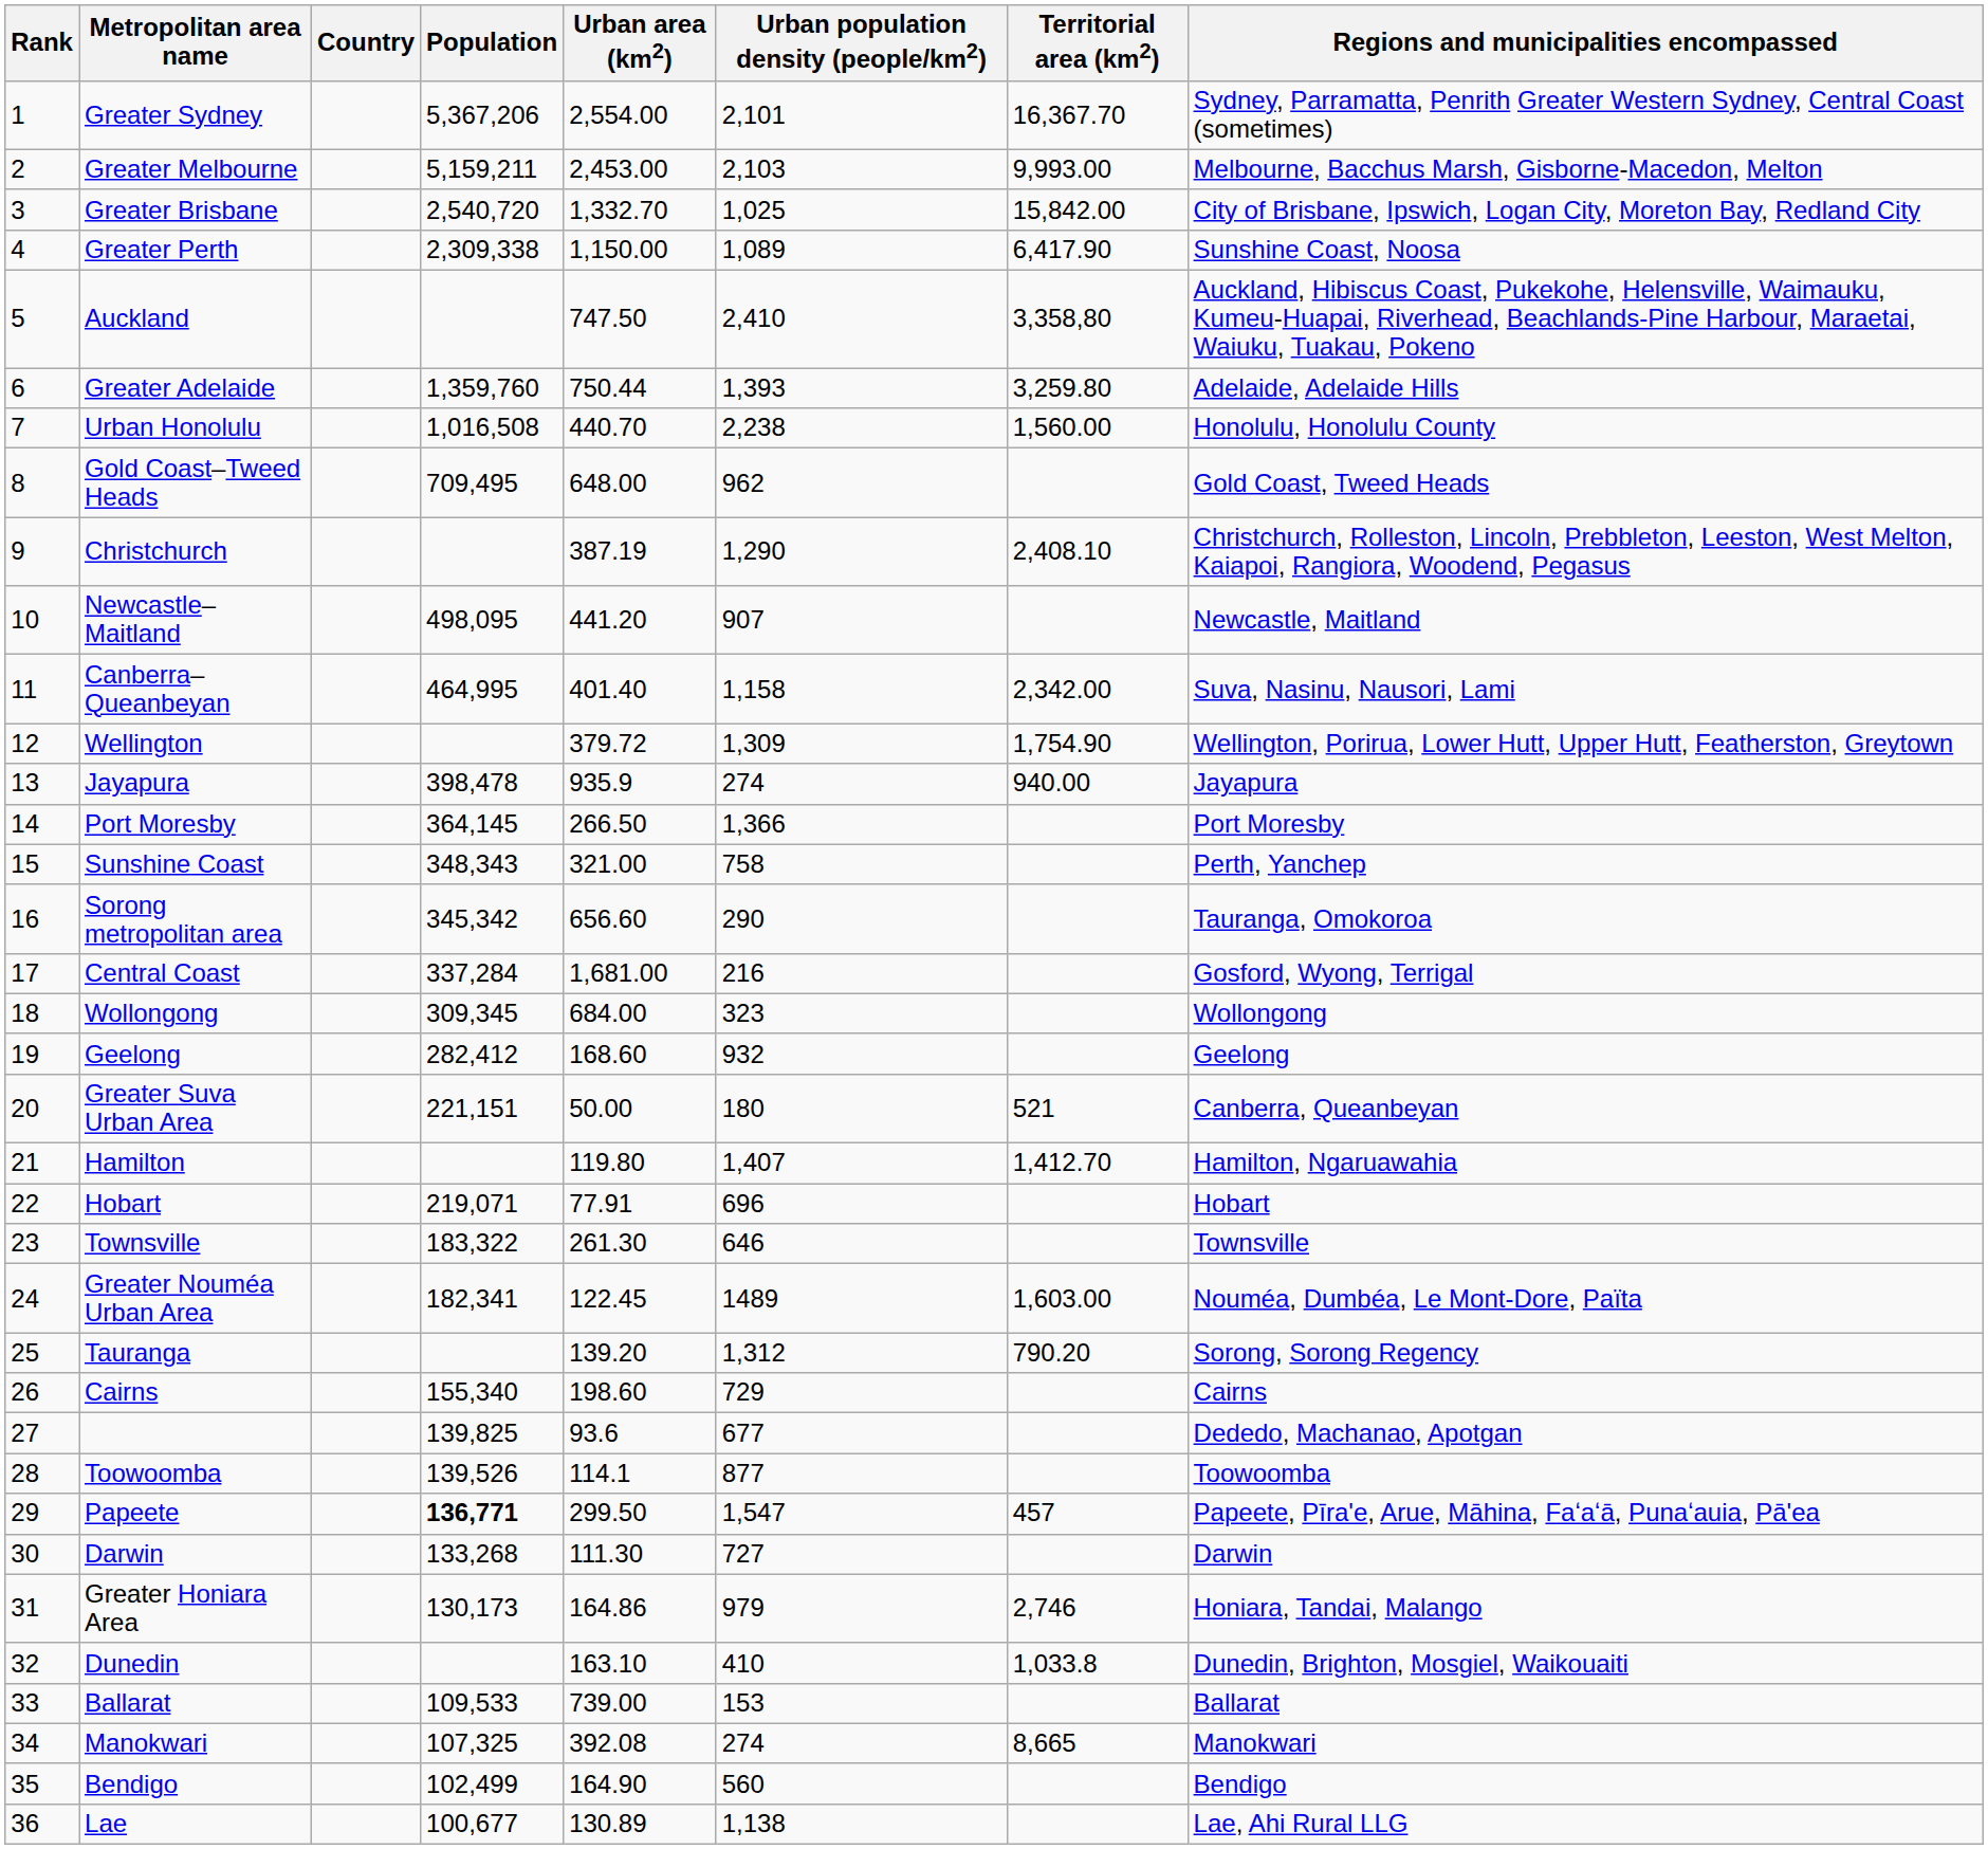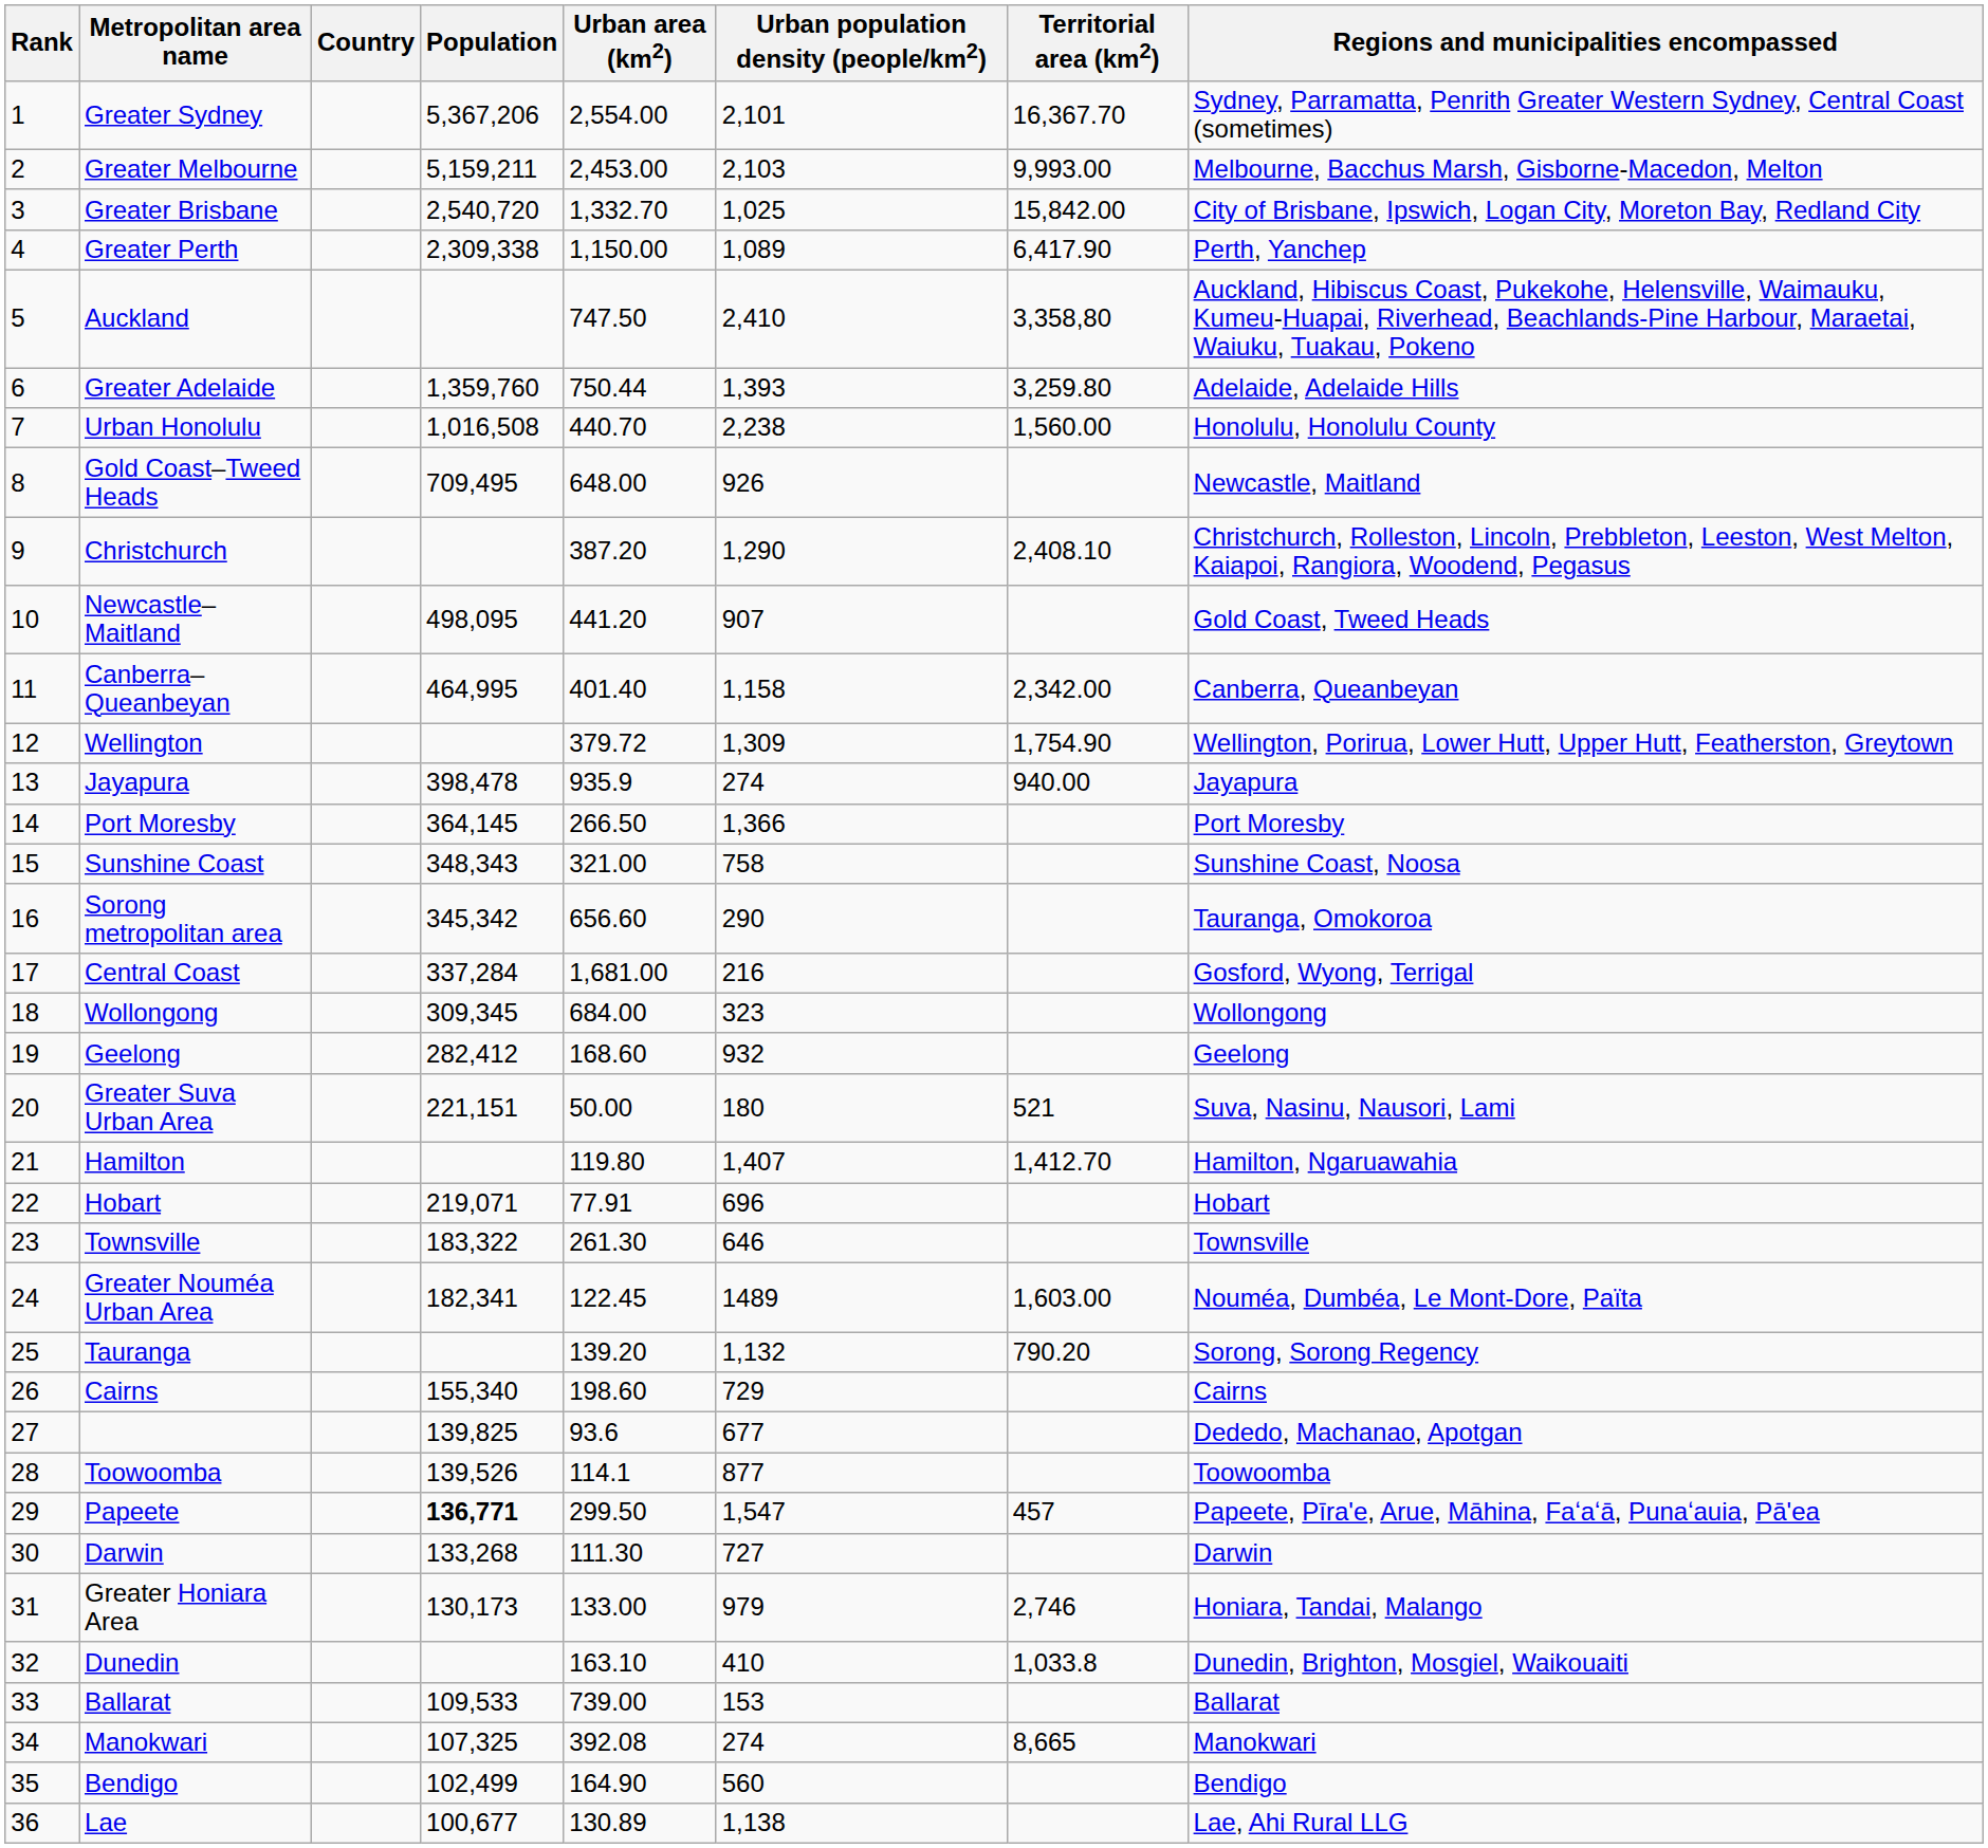 <table class="wikitable sortable">
 <tr>
 <th>Rank</th>
 <th>Metropolitan area name</th>
 <th>Country</th>
 <th>Population</th>
 <th>Urban area (km<sup>2</sup>)</th>
 <th>Urban population density (people/km<sup>2</sup>)</th>
 <th>Territorial area (km<sup>2</sup>)</th>
 <th>Regions and municipalities encompassed</th>
 </tr>
 <tr>
 <td>1</td>
 <td><a href='#'>Greater Sydney</a></td>
 <td></td>
 <td>5,367,206</td>
 <td>2,554.00</td>
 <td>2,101</td>
 <td>16,367.70</td>
 <td><a href='#'>Sydney</a>, <a href='#'>Parramatta</a>, <a href='#'>Penrith</a> <a href='#'>Greater Western Sydney</a>, <a href='#'>Central Coast</a> (sometimes)</td>
 </tr>
 <tr>
 <td>2</td>
 <td><a href='#'>Greater Melbourne</a></td>
 <td></td>
 <td>5,159,211</td>
 <td>2,453.00</td>
 <td>2,103</td>
 <td>9,993.00</td>
 <td><a href='#'>Melbourne</a>, <a href='#'>Bacchus Marsh</a>, <a href='#'>Gisborne</a>-<a href='#'>Macedon</a>, <a href='#'>Melton</a></td>
 </tr>
 <tr>
 <td>3</td>
 <td><a href='#'>Greater Brisbane</a></td>
 <td></td>
 <td>2,540,720</td>
 <td>1,332.70</td>
 <td>1,025</td>
 <td>15,842.00</td>
 <td><a href='#'>City of Brisbane</a>, <a href='#'>Ipswich</a>, <a href='#'>Logan City</a>, <a href='#'>Moreton Bay</a>, <a href='#'>Redland City</a></td>
 </tr>
 <tr>
 <td>4</td>
 <td><a href='#'>Greater Perth</a></td>
 <td></td>
 <td>2,309,338</td>
 <td>1,150.00</td>
 <td>1,089</td>
 <td>6,417.90</td>
-<td><a href='#'>Sunshine Coast</a>, <a href='#'>Noosa</a></td>
+<td><a href='#'>Perth</a>, <a href='#'>Yanchep</a></td>
 </tr>
 <tr>
 <td>5</td>
 <td><a href='#'>Auckland</a></td>
 <td></td>
 <td></td>
 <td>747.50</td>
 <td>2,410</td>
 <td>3,358,80</td>
 <td><a href='#'>Auckland</a>, <a href='#'>Hibiscus Coast</a>, <a href='#'>Pukekohe</a>, <a href='#'>Helensville</a>, <a href='#'>Waimauku</a>, <a href='#'>Kumeu</a>-<a href='#'>Huapai</a>, <a href='#'>Riverhead</a>, <a href='#'>Beachlands-Pine Harbour</a>, <a href='#'>Maraetai</a>, <a href='#'>Waiuku</a>, <a href='#'>Tuakau</a>, <a href='#'>Pokeno</a></td>
 </tr>
 <tr>
 <td>6</td>
 <td><a href='#'>Greater Adelaide</a></td>
 <td></td>
 <td>1,359,760</td>
 <td>750.44</td>
 <td>1,393</td>
 <td>3,259.80</td>
 <td><a href='#'>Adelaide</a>, <a href='#'>Adelaide Hills</a></td>
 </tr>
 <tr>
 <td>7</td>
 <td><a href='#'>Urban Honolulu</a></td>
 <td></td>
 <td>1,016,508</td>
 <td>440.70</td>
 <td>2,238</td>
 <td>1,560.00</td>
 <td><a href='#'>Honolulu</a>, <a href='#'>Honolulu County</a></td>
 </tr>
 <tr>
 <td>8</td>
 <td><a href='#'>Gold Coast</a>–<a href='#'>Tweed Heads</a></td>
 <td></td>
 <td>709,495</td>
 <td>648.00</td>
-<td>962</td>
+<td>926</td>
 <td></td>
-<td><a href='#'>Gold Coast</a>, <a href='#'>Tweed Heads</a></td>
+<td><a href='#'>Newcastle</a>, <a href='#'>Maitland</a></td>
 </tr>
 <tr>
 <td>9</td>
 <td><a href='#'>Christchurch</a></td>
 <td></td>
 <td></td>
-<td>387.19</td>
+<td>387.20</td>
 <td>1,290</td>
 <td>2,408.10</td>
 <td><a href='#'>Christchurch</a>, <a href='#'>Rolleston</a>, <a href='#'>Lincoln</a>, <a href='#'>Prebbleton</a>, <a href='#'>Leeston</a>, <a href='#'>West Melton</a>, <a href='#'>Kaiapoi</a>, <a href='#'>Rangiora</a>, <a href='#'>Woodend</a>, <a href='#'>Pegasus</a></td>
 </tr>
 <tr>
 <td>10</td>
 <td><a href='#'>Newcastle</a>–<a href='#'>Maitland</a></td>
 <td></td>
 <td>498,095</td>
 <td>441.20</td>
 <td>907</td>
 <td></td>
-<td><a href='#'>Newcastle</a>, <a href='#'>Maitland</a></td>
+<td><a href='#'>Gold Coast</a>, <a href='#'>Tweed Heads</a></td>
 </tr>
 <tr>
 <td>11</td>
 <td><a href='#'>Canberra</a>–<a href='#'>Queanbeyan</a></td>
 <td></td>
 <td>464,995</td>
 <td>401.40</td>
 <td>1,158</td>
 <td>2,342.00</td>
-<td><a href='#'>Suva</a>, <a href='#'>Nasinu</a>, <a href='#'>Nausori</a>, <a href='#'>Lami</a></td>
+<td><a href='#'>Canberra</a>, <a href='#'>Queanbeyan</a></td>
 </tr>
 <tr>
 <td>12</td>
 <td><a href='#'>Wellington</a></td>
 <td></td>
 <td></td>
 <td>379.72</td>
 <td>1,309</td>
 <td>1,754.90</td>
 <td><a href='#'>Wellington</a>, <a href='#'>Porirua</a>, <a href='#'>Lower Hutt</a>, <a href='#'>Upper Hutt</a>, <a href='#'>Featherston</a>, <a href='#'>Greytown</a></td>
 </tr>
 <tr>
 <td>13</td>
 <td><a href='#'>Jayapura</a></td>
 <td></td>
 <td>398,478</td>
 <td>935.9</td>
 <td>274</td>
 <td>940.00</td>
 <td><a href='#'>Jayapura</a></td>
 </tr>
 <tr>
 <td>14</td>
 <td><a href='#'>Port Moresby</a></td>
 <td></td>
 <td>364,145</td>
 <td>266.50</td>
 <td>1,366</td>
 <td></td>
 <td><a href='#'>Port Moresby</a></td>
 </tr>
 <tr>
 <td>15</td>
 <td><a href='#'>Sunshine Coast</a></td>
 <td></td>
 <td>348,343</td>
 <td>321.00</td>
 <td>758</td>
 <td></td>
-<td><a href='#'>Perth</a>, <a href='#'>Yanchep</a></td>
+<td><a href='#'>Sunshine Coast</a>, <a href='#'>Noosa</a></td>
 </tr>
 <tr>
 <td>16</td>
 <td><a href='#'>Sorong metropolitan area</a></td>
 <td></td>
 <td>345,342</td>
 <td>656.60</td>
 <td>290</td>
 <td></td>
 <td><a href='#'>Tauranga</a>, <a href='#'>Omokoroa</a></td>
 </tr>
 <tr>
 <td>17</td>
 <td><a href='#'>Central Coast</a></td>
 <td></td>
 <td>337,284</td>
 <td>1,681.00</td>
 <td>216</td>
 <td></td>
 <td><a href='#'>Gosford</a>, <a href='#'>Wyong</a>, <a href='#'>Terrigal</a></td>
 </tr>
 <tr>
 <td>18</td>
 <td><a href='#'>Wollongong</a></td>
 <td></td>
 <td>309,345</td>
 <td>684.00</td>
 <td>323</td>
 <td></td>
 <td><a href='#'>Wollongong</a></td>
 </tr>
 <tr>
 <td>19</td>
 <td><a href='#'>Geelong</a></td>
 <td></td>
 <td>282,412</td>
 <td>168.60</td>
 <td>932</td>
 <td></td>
 <td><a href='#'>Geelong</a></td>
 </tr>
 <tr>
 <td>20</td>
 <td><a href='#'>Greater Suva Urban Area</a></td>
 <td></td>
 <td>221,151</td>
 <td>50.00</td>
 <td>180</td>
 <td>521</td>
-<td><a href='#'>Canberra</a>, <a href='#'>Queanbeyan</a></td>
+<td><a href='#'>Suva</a>, <a href='#'>Nasinu</a>, <a href='#'>Nausori</a>, <a href='#'>Lami</a></td>
 </tr>
 <tr>
 <td>21</td>
 <td><a href='#'>Hamilton</a></td>
 <td></td>
 <td></td>
 <td>119.80</td>
 <td>1,407</td>
 <td>1,412.70</td>
 <td><a href='#'>Hamilton</a>, <a href='#'>Ngaruawahia</a></td>
 </tr>
 <tr>
 <td>22</td>
 <td><a href='#'>Hobart</a></td>
 <td></td>
 <td>219,071</td>
 <td>77.91</td>
 <td>696</td>
 <td></td>
 <td><a href='#'>Hobart</a></td>
 </tr>
 <tr>
 <td>23</td>
 <td><a href='#'>Townsville</a></td>
 <td></td>
 <td>183,322</td>
 <td>261.30</td>
 <td>646</td>
 <td></td>
 <td><a href='#'>Townsville</a></td>
 </tr>
 <tr>
 <td>24</td>
 <td><a href='#'>Greater Nouméa Urban Area</a></td>
 <td></td>
 <td>182,341</td>
 <td>122.45</td>
 <td>1489</td>
 <td>1,603.00</td>
 <td><a href='#'>Nouméa</a>, <a href='#'>Dumbéa</a>, <a href='#'>Le Mont-Dore</a>, <a href='#'>Païta</a></td>
 </tr>
 <tr>
 <td>25</td>
 <td><a href='#'>Tauranga</a></td>
 <td></td>
 <td></td>
 <td>139.20</td>
-<td>1,312</td>
+<td>1,132</td>
 <td>790.20</td>
 <td><a href='#'>Sorong</a>, <a href='#'>Sorong Regency</a></td>
 </tr>
 <tr>
 <td>26</td>
 <td><a href='#'>Cairns</a></td>
 <td></td>
 <td>155,340</td>
 <td>198.60</td>
 <td>729</td>
 <td></td>
 <td><a href='#'>Cairns</a></td>
 </tr>
 <tr>
 <td>27</td>
 <td></td>
 <td></td>
 <td>139,825</td>
 <td>93.6</td>
 <td>677</td>
 <td></td>
 <td><a href='#'>Dededo</a>, <a href='#'>Machanao</a>, <a href='#'>Apotgan</a></td>
 </tr>
 <tr>
 <td>28</td>
 <td><a href='#'>Toowoomba</a></td>
 <td></td>
 <td>139,526</td>
 <td>114.1</td>
 <td>877</td>
 <td></td>
 <td><a href='#'>Toowoomba</a></td>
 </tr>
 <tr>
 <td>29</td>
 <td><a href='#'>Papeete</a></td>
 <td></td>
 <td><strong>136,771</strong></td>
 <td>299.50</td>
 <td>1,547</td>
 <td>457</td>
 <td><a href='#'>Papeete</a>, <a href='#'>Pīra'e</a>, <a href='#'>Arue</a>, <a href='#'>Māhina</a>, <a href='#'>Faʻaʻā</a>, <a href='#'>Punaʻauia</a>, <a href='#'>Pā'ea</a></td>
 </tr>
 <tr>
 <td>30</td>
 <td><a href='#'>Darwin</a></td>
 <td></td>
 <td>133,268</td>
 <td>111.30</td>
 <td>727</td>
 <td></td>
 <td><a href='#'>Darwin</a></td>
 </tr>
 <tr>
 <td>31</td>
 <td>Greater <a href='#'>Honiara</a> Area</td>
 <td></td>
 <td>130,173</td>
-<td>164.86</td>
+<td>133.00</td>
 <td>979</td>
 <td>2,746</td>
 <td><a href='#'>Honiara</a>, <a href='#'>Tandai</a>, <a href='#'>Malango</a></td>
 </tr>
 <tr>
 <td>32</td>
 <td><a href='#'>Dunedin</a></td>
 <td></td>
 <td></td>
 <td>163.10</td>
 <td>410</td>
 <td>1,033.8</td>
 <td><a href='#'>Dunedin</a>, <a href='#'>Brighton</a>, <a href='#'>Mosgiel</a>, <a href='#'>Waikouaiti</a></td>
 </tr>
 <tr>
 <td>33</td>
 <td><a href='#'>Ballarat</a></td>
 <td></td>
 <td>109,533</td>
 <td>739.00</td>
 <td>153</td>
 <td></td>
 <td><a href='#'>Ballarat</a></td>
 </tr>
 <tr>
 <td>34</td>
 <td><a href='#'>Manokwari</a></td>
 <td></td>
 <td>107,325</td>
 <td>392.08</td>
 <td>274</td>
 <td>8,665</td>
 <td><a href='#'>Manokwari</a></td>
 </tr>
 <tr>
 <td>35</td>
 <td><a href='#'>Bendigo</a></td>
 <td></td>
 <td>102,499</td>
 <td>164.90</td>
 <td>560</td>
 <td></td>
 <td><a href='#'>Bendigo</a></td>
 </tr>
 <tr>
 <td>36</td>
 <td><a href='#'>Lae</a></td>
 <td></td>
 <td>100,677</td>
 <td>130.89</td>
 <td>1,138</td>
 <td></td>
 <td><a href='#'>Lae</a>, <a href='#'>Ahi Rural LLG</a></td>
 </tr>
 </table>
